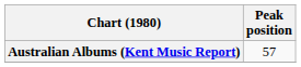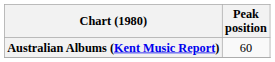 <table class="wikitable sortable plainrowheaders" style="text-align:center">
 <tr>
 <th scope="col">Chart (1980)</th>
 <th scope="col">Peak<br> position</th>
 </tr>
 <tr>
 <th scope="row">Australian Albums (<a href='#'>Kent Music Report</a>)</th>
-<td>57</td>
+<td>60</td>
 </tr>
 <tr>
 </tr>
 <tr>
 </tr>
 <tr>
 </tr>
 <tr>
 </tr>
 <tr>
 </tr>
 <tr>
 </tr>
 <tr>
 </tr>
 <tr>
 </tr>
 <tr>
 </tr>
 </table>
